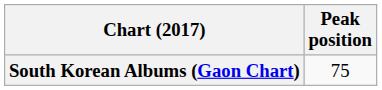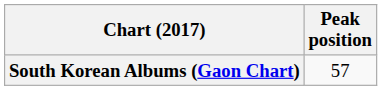 <table class="wikitable plainrowheaders" style="text-align:center">
 <tr>
 <th>Chart (2017)</th>
 <th>Peak<br>position</th>
 </tr>
 <tr>
 <th scope="row">South Korean Albums (<a href='#'>Gaon Chart</a>)</th>
-<td>75</td>
+<td>57</td>
 </tr>
 </table>
